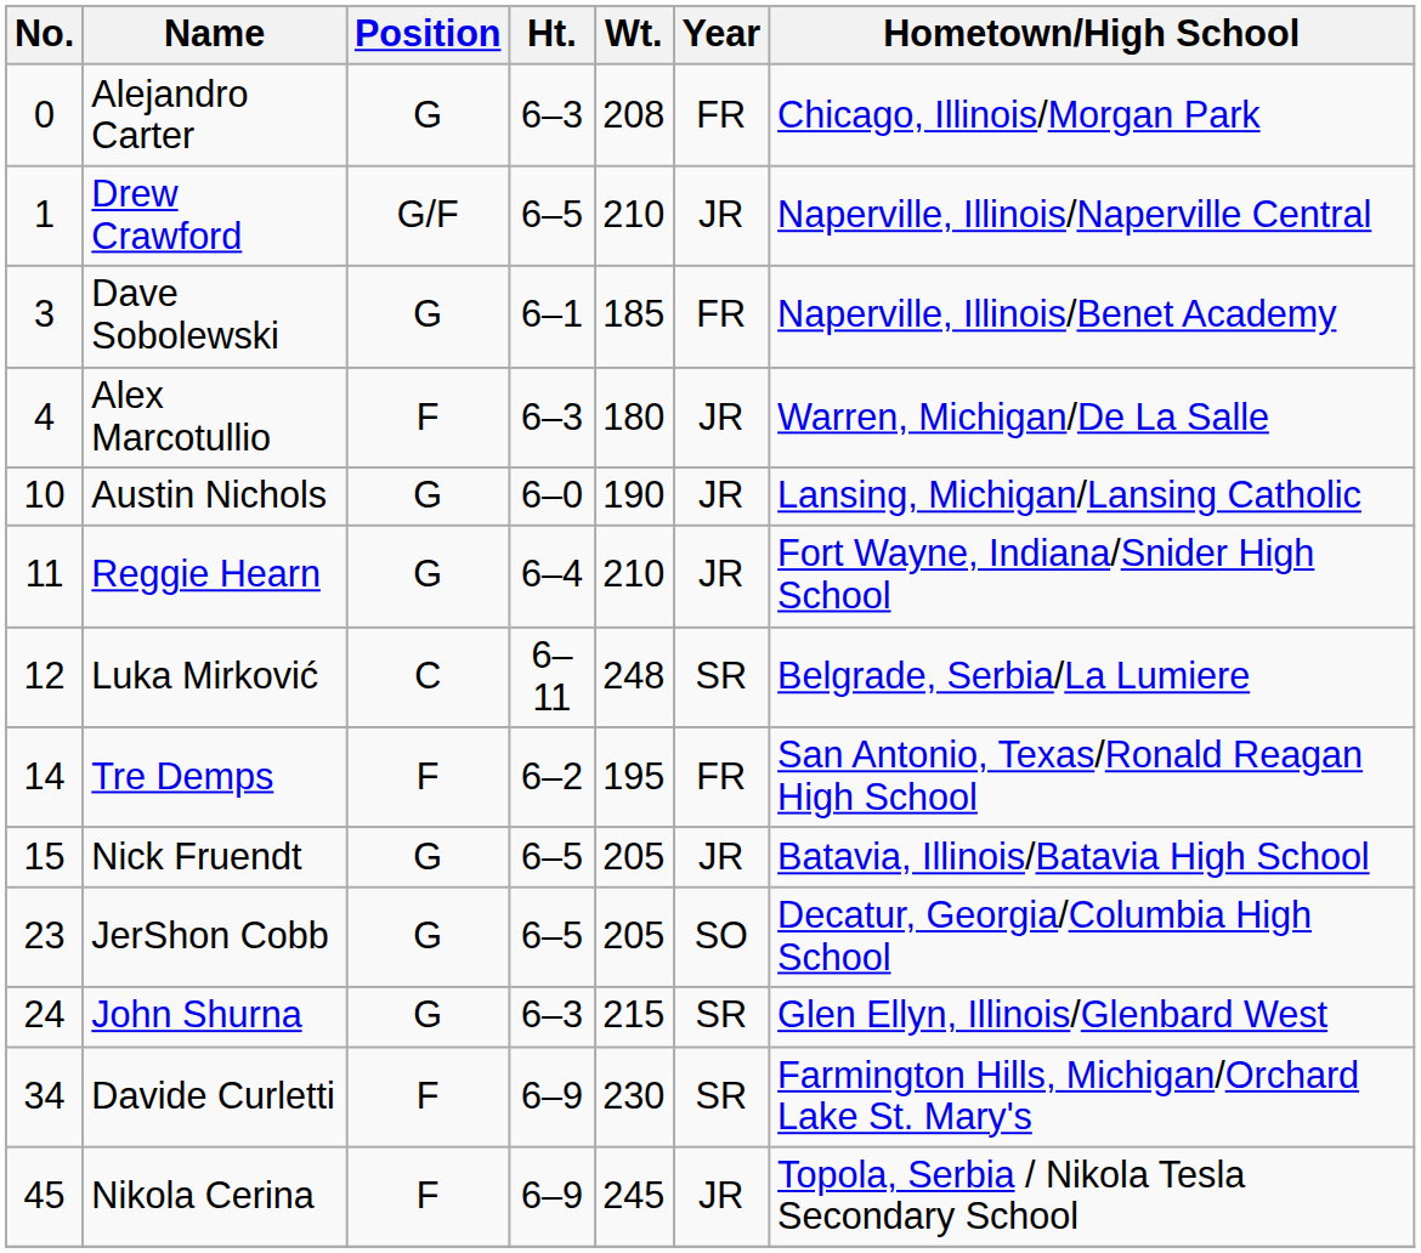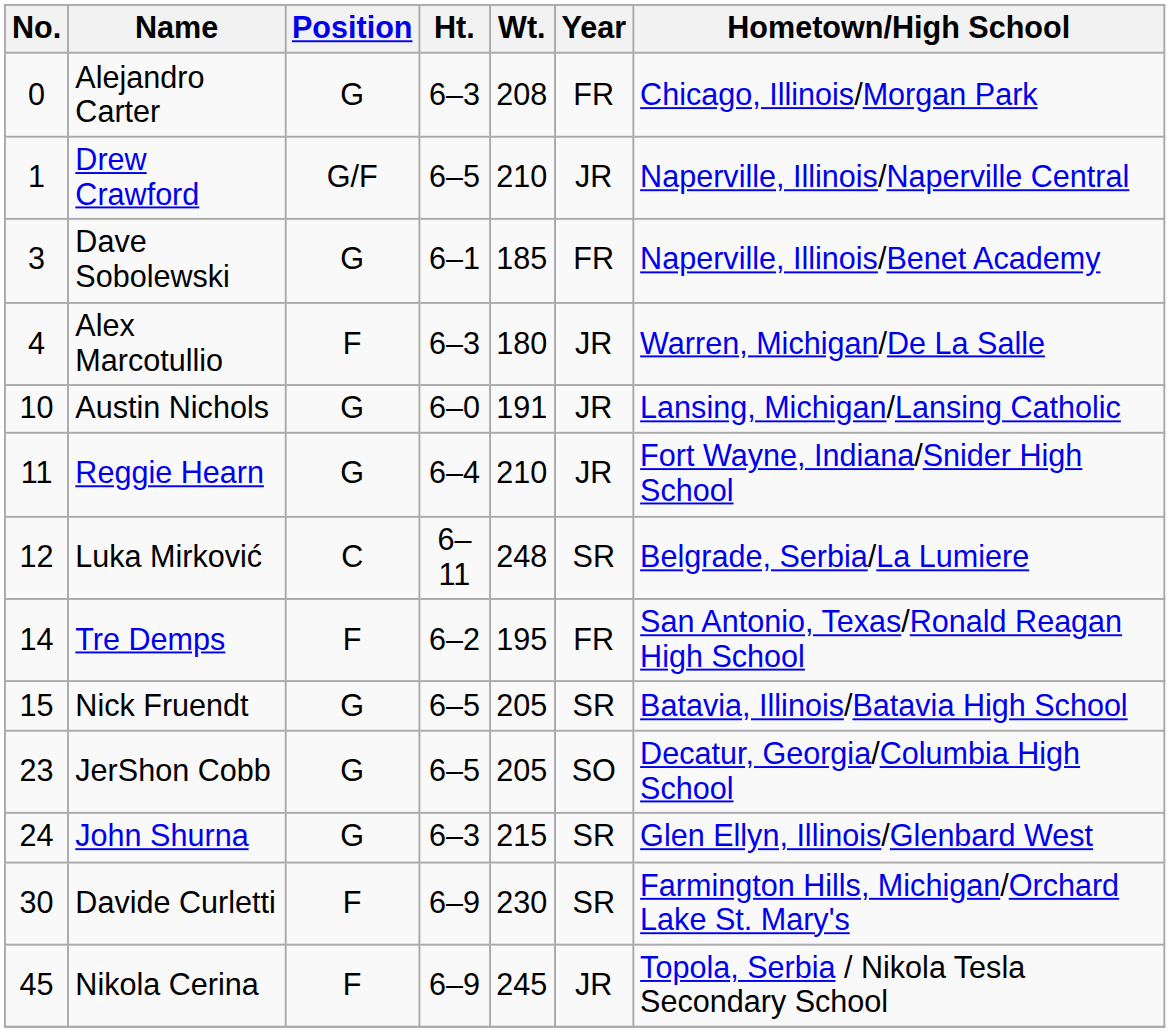 <table class="wikitable" style="text-align:center">
 <tr>
 <th>No.</th>
 <th>Name</th>
 <th><a href='#'>Position</a></th>
 <th>Ht.</th>
 <th>Wt.</th>
 <th>Year</th>
 <th>Hometown/High School</th>
 </tr>
 <tr>
 <td>0</td>
 <td style="text-align:left">Alejandro Carter</td>
 <td>G</td>
 <td>6–3</td>
 <td>208</td>
 <td>FR</td>
 <td style="text-align:left"><a href='#'>Chicago, Illinois</a>/<a href='#'>Morgan Park</a></td>
 </tr>
 <tr>
 <td>1</td>
 <td style="text-align:left"><a href='#'>Drew Crawford</a></td>
 <td>G/F</td>
 <td>6–5</td>
 <td>210</td>
 <td>JR</td>
 <td style="text-align:left"><a href='#'>Naperville, Illinois</a>/<a href='#'>Naperville Central</a></td>
 </tr>
 <tr>
 <td>3</td>
 <td style="text-align:left">Dave Sobolewski</td>
 <td>G</td>
 <td>6–1</td>
 <td>185</td>
 <td>FR</td>
 <td style="text-align:left"><a href='#'>Naperville, Illinois</a>/<a href='#'>Benet Academy</a></td>
 </tr>
 <tr>
 <td>4</td>
 <td style="text-align:left">Alex Marcotullio</td>
 <td>F</td>
 <td>6–3</td>
 <td>180</td>
 <td>JR</td>
 <td style="text-align:left"><a href='#'>Warren, Michigan</a>/<a href='#'>De La Salle</a></td>
 </tr>
 <tr>
 <td>10</td>
 <td style="text-align:left">Austin Nichols</td>
 <td>G</td>
 <td>6–0</td>
-<td>190</td>
+<td>191</td>
 <td>JR</td>
 <td style="text-align:left"><a href='#'>Lansing, Michigan</a>/<a href='#'>Lansing Catholic</a></td>
 </tr>
 <tr>
 <td>11</td>
 <td style="text-align:left"><a href='#'>Reggie Hearn</a></td>
 <td>G</td>
 <td>6–4</td>
 <td>210</td>
 <td>JR</td>
 <td style="text-align:left"><a href='#'>Fort Wayne, Indiana</a>/<a href='#'>Snider High School</a></td>
 </tr>
 <tr>
 <td>12</td>
 <td style="text-align:left">Luka Mirković</td>
 <td>C</td>
 <td>6–11</td>
 <td>248</td>
 <td>SR</td>
 <td style="text-align:left"><a href='#'>Belgrade, Serbia</a>/<a href='#'>La Lumiere</a></td>
 </tr>
 <tr>
 <td>14</td>
 <td style="text-align:left"><a href='#'>Tre Demps</a></td>
 <td>F</td>
 <td>6–2</td>
 <td>195</td>
 <td>FR</td>
 <td style="text-align:left"><a href='#'>San Antonio, Texas</a>/<a href='#'>Ronald Reagan High School</a></td>
 </tr>
 <tr>
 <td>15</td>
 <td style="text-align:left">Nick Fruendt</td>
 <td>G</td>
 <td>6–5</td>
 <td>205</td>
-<td>JR</td>
+<td>SR</td>
 <td style="text-align:left"><a href='#'>Batavia, Illinois</a>/<a href='#'>Batavia High School</a></td>
 </tr>
 <tr>
 <td>23</td>
 <td style="text-align:left">JerShon Cobb</td>
 <td>G</td>
 <td>6–5</td>
 <td>205</td>
 <td>SO</td>
 <td style="text-align:left"><a href='#'>Decatur, Georgia</a>/<a href='#'>Columbia High School</a></td>
 </tr>
 <tr>
 <td>24</td>
 <td style="text-align:left"><a href='#'>John Shurna</a></td>
 <td>G</td>
 <td>6–3</td>
 <td>215</td>
 <td>SR</td>
 <td style="text-align:left"><a href='#'>Glen Ellyn, Illinois</a>/<a href='#'>Glenbard West</a></td>
 </tr>
 <tr>
-<td>34</td>
+<td>30</td>
 <td style="text-align:left">Davide Curletti</td>
 <td>F</td>
 <td>6–9</td>
 <td>230</td>
 <td>SR</td>
 <td style="text-align:left"><a href='#'>Farmington Hills, Michigan</a>/<a href='#'>Orchard Lake St. Mary's</a></td>
 </tr>
 <tr>
 <td>45</td>
 <td style="text-align:left">Nikola Cerina</td>
 <td>F</td>
 <td>6–9</td>
 <td>245</td>
 <td>JR</td>
 <td style="text-align:left"><a href='#'>Topola, Serbia</a> / Nikola Tesla Secondary School</td>
 </tr>
 <tr>
 </tr>
 </table>
